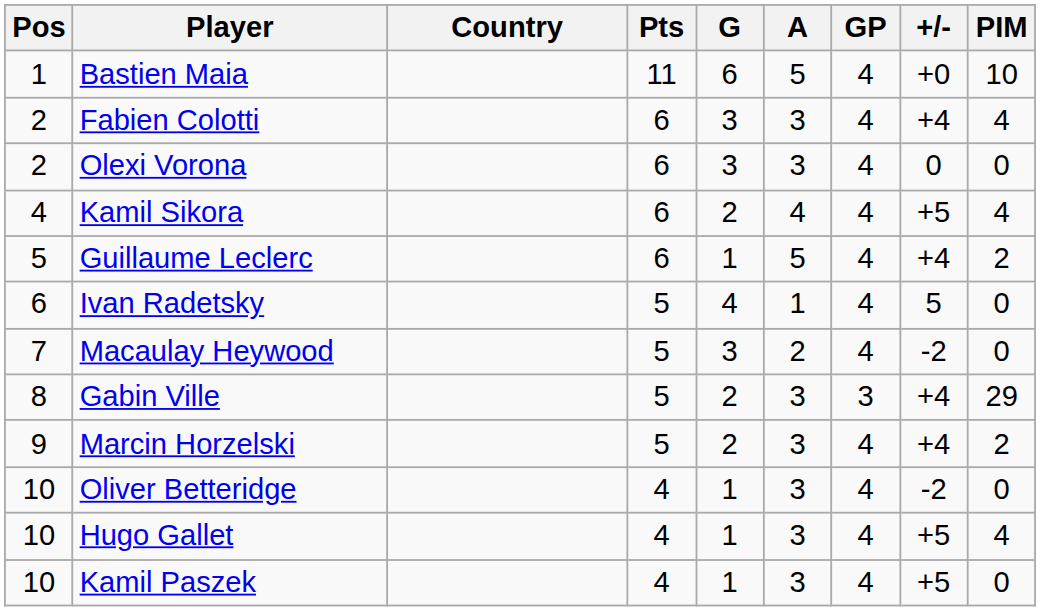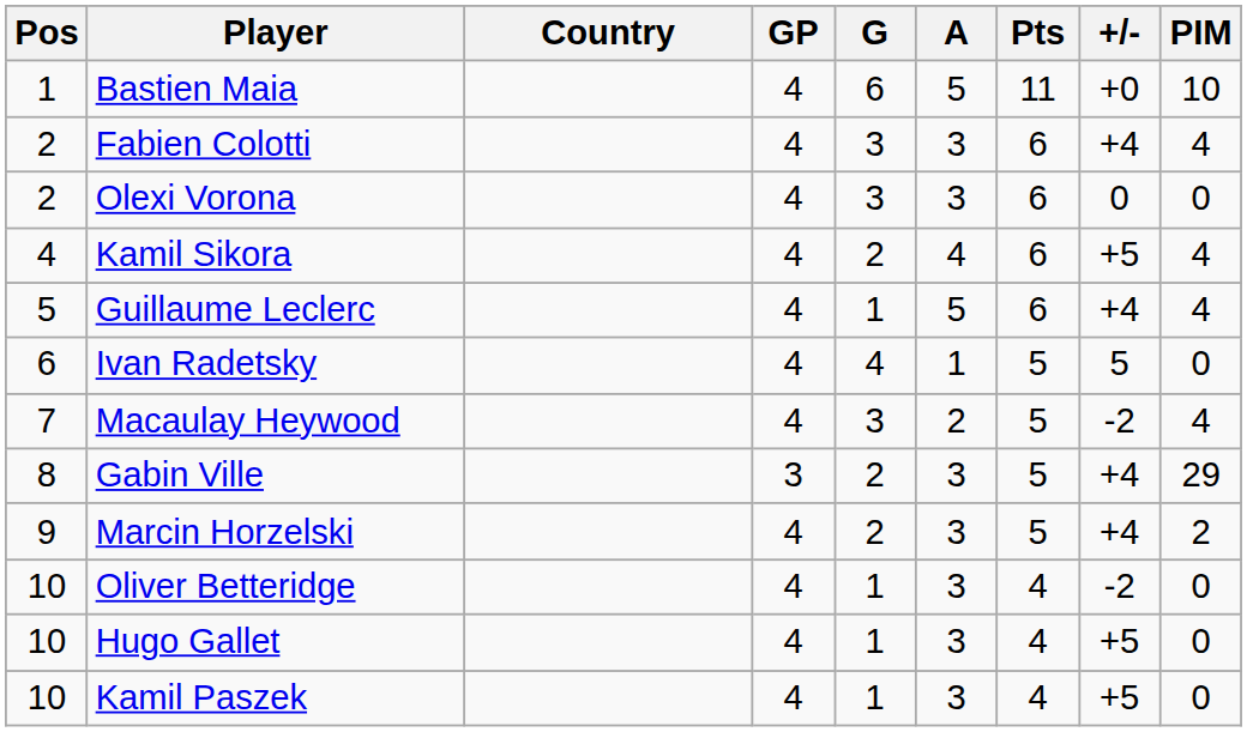 <table class="wikitable sortable" style="text-align: center;">
 <tr>
 <th width=30>Pos</th>
 <th width=165>Player</th>
 <th width=125>Country</th>
-<th width=30>Pts</th>
+<th width=30>GP</th>
 <th width=30>G</th>
 <th width=30>A</th>
-<th width=30>GP</th>
+<th width=30>Pts</th>
 <th width=30>+/-</th>
 <th width=30>PIM</th>
 </tr>
 <tr>
 <td>1</td>
 <td align=left><a href='#'>Bastien Maia</a></td>
 <td align=left></td>
-<td>11</td>
+<td>4</td>
 <td>6</td>
 <td>5</td>
-<td>4</td>
+<td>11</td>
 <td>+0</td>
 <td>10</td>
 </tr>
 <tr>
 <td>2</td>
 <td align=left><a href='#'>Fabien Colotti</a></td>
 <td align=left></td>
-<td>6</td>
+<td>4</td>
 <td>3</td>
 <td>3</td>
-<td>4</td>
+<td>6</td>
 <td>+4</td>
 <td>4</td>
 </tr>
 <tr>
 <td>2</td>
 <td align=left><a href='#'>Olexi Vorona</a></td>
 <td align=left></td>
-<td>6</td>
+<td>4</td>
 <td>3</td>
 <td>3</td>
-<td>4</td>
+<td>6</td>
 <td>0</td>
 <td>0</td>
 </tr>
 <tr>
 <td>4</td>
 <td align=left><a href='#'>Kamil Sikora</a></td>
 <td align=left></td>
-<td>6</td>
+<td>4</td>
 <td>2</td>
 <td>4</td>
-<td>4</td>
+<td>6</td>
 <td>+5</td>
 <td>4</td>
 </tr>
 <tr>
 <td>5</td>
 <td align=left><a href='#'>Guillaume Leclerc</a></td>
 <td align=left></td>
-<td>6</td>
+<td>4</td>
 <td>1</td>
 <td>5</td>
+<td>6</td>
+<td>+4</td>
 <td>4</td>
-<td>+4</td>
-<td>2</td>
 </tr>
 <tr>
 <td>6</td>
 <td align=left><a href='#'>Ivan Radetsky</a></td>
 <td align=left></td>
-<td>5</td>
+<td>4</td>
 <td>4</td>
 <td>1</td>
-<td>4</td>
+<td>5</td>
 <td>5</td>
 <td>0</td>
 </tr>
 <tr>
 <td>7</td>
 <td align=left><a href='#'>Macaulay Heywood</a></td>
 <td align=left></td>
-<td>5</td>
+<td>4</td>
 <td>3</td>
 <td>2</td>
+<td>5</td>
+<td>-2</td>
 <td>4</td>
-<td>-2</td>
-<td>0</td>
 </tr>
 <tr>
 <td>8</td>
 <td align=left><a href='#'>Gabin Ville</a></td>
 <td align=left></td>
-<td>5</td>
+<td>3</td>
 <td>2</td>
 <td>3</td>
-<td>3</td>
+<td>5</td>
 <td>+4</td>
 <td>29</td>
 </tr>
 <tr>
 <td>9</td>
 <td align=left><a href='#'>Marcin Horzelski</a></td>
 <td align=left></td>
-<td>5</td>
+<td>4</td>
 <td>2</td>
 <td>3</td>
-<td>4</td>
+<td>5</td>
 <td>+4</td>
 <td>2</td>
 </tr>
 <tr>
 <td>10</td>
 <td align=left><a href='#'>Oliver Betteridge</a></td>
 <td align=left></td>
 <td>4</td>
 <td>1</td>
 <td>3</td>
 <td>4</td>
 <td>-2</td>
 <td>0</td>
 </tr>
 <tr>
 <td>10</td>
 <td align=left><a href='#'>Hugo Gallet</a></td>
 <td align=left></td>
 <td>4</td>
 <td>1</td>
 <td>3</td>
 <td>4</td>
 <td>+5</td>
-<td>4</td>
+<td>0</td>
 </tr>
 <tr>
 <td>10</td>
 <td align=left><a href='#'>Kamil Paszek</a></td>
 <td align=left></td>
 <td>4</td>
 <td>1</td>
 <td>3</td>
 <td>4</td>
 <td>+5</td>
 <td>0</td>
 </tr>
 </table>
